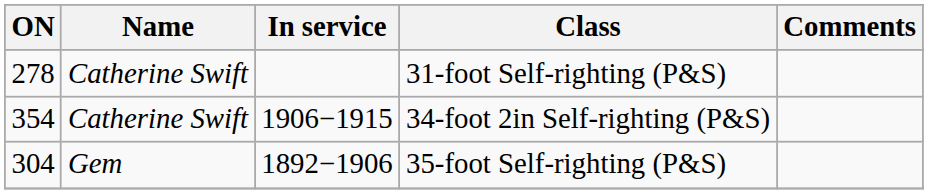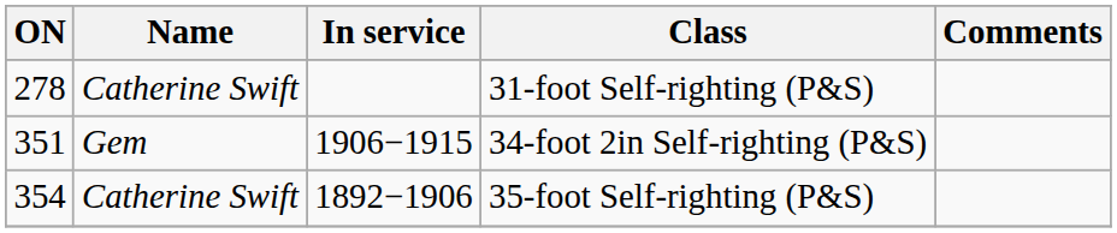 <table class="wikitable">
 <tr>
 <th>ON</th>
 <th>Name</th>
 <th>In service</th>
 <th>Class</th>
 <th>Comments</th>
 </tr>
 <tr>
 <td>278</td>
 <td><em>Catherine Swift</em></td>
 <td></td>
 <td>31-foot Self-righting (P&S)</td>
 <td></td>
 </tr>
 <tr>
-<td>354</td>
-<td><em>Catherine Swift</em></td>
+<td>351</td>
+<td><em>Gem</em></td>
 <td>1906−1915</td>
 <td>34-foot 2in Self-righting (P&S)</td>
 <td></td>
 </tr>
 <tr>
-<td>304</td>
-<td><em>Gem</em></td>
+<td>354</td>
+<td><em>Catherine Swift</em></td>
 <td>1892−1906</td>
 <td>35-foot Self-righting (P&S)</td>
 <td></td>
 </tr>
 <tr>
 </tr>
 </table>
